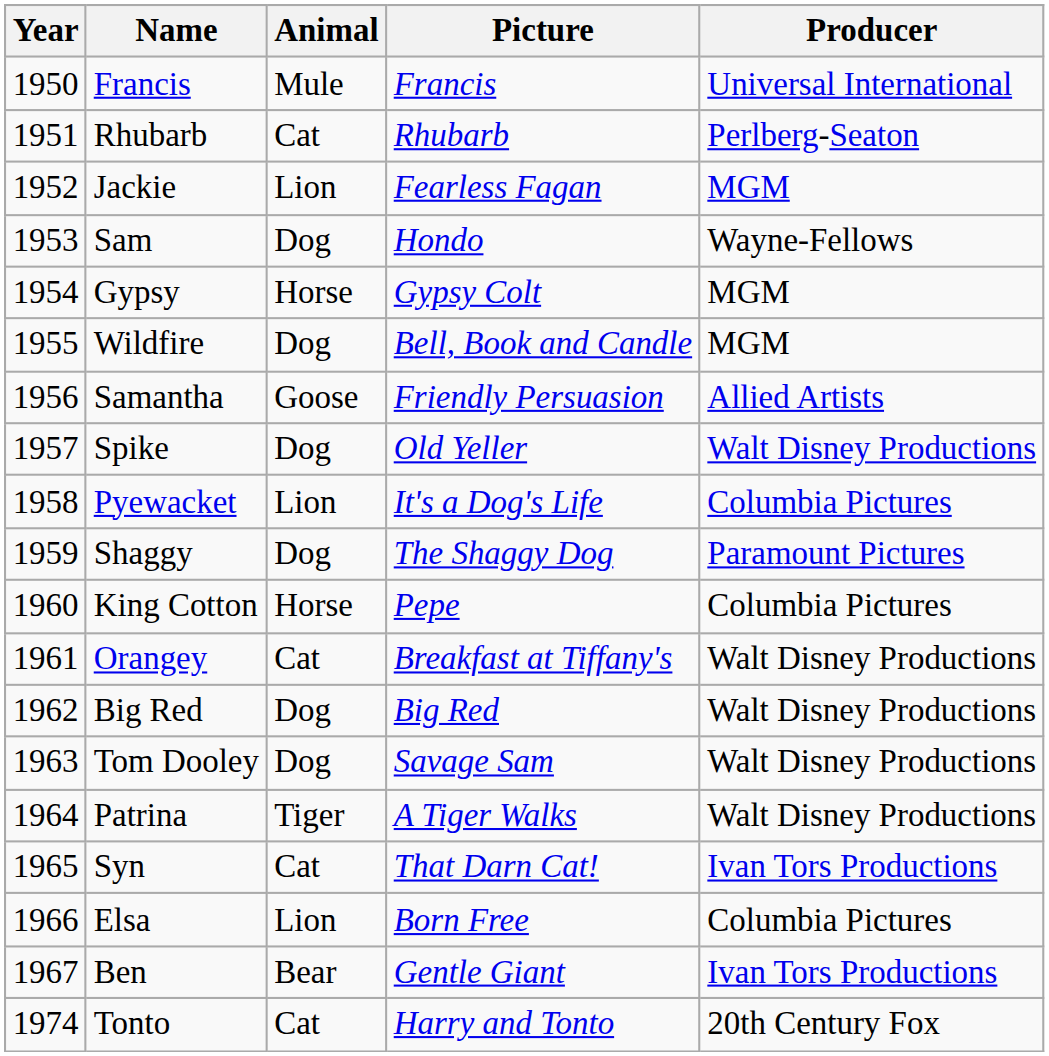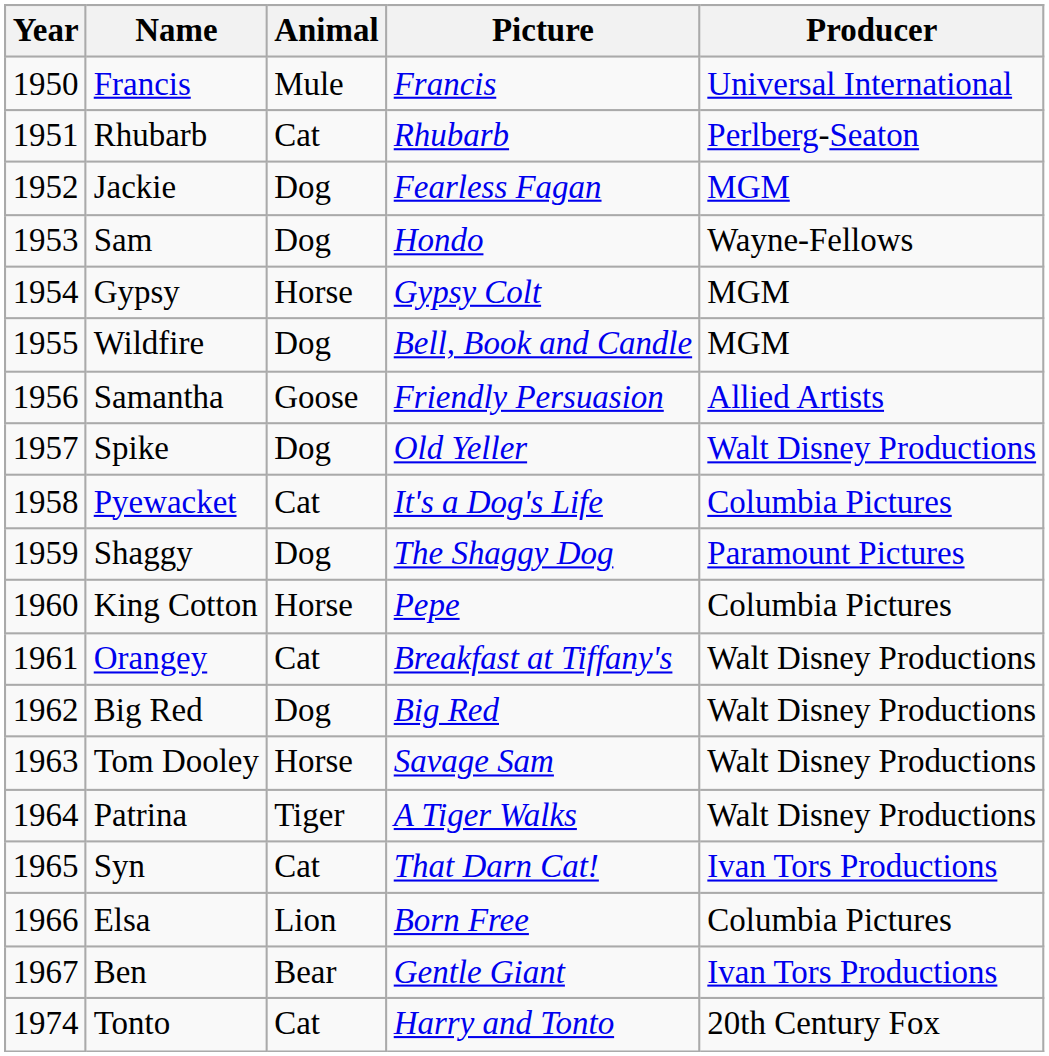 <table class="wikitable sortable">
 <tr>
 <th>Year</th>
 <th>Name</th>
 <th>Animal</th>
 <th>Picture</th>
 <th>Producer</th>
 </tr>
 <tr>
 <td>1950</td>
 <td><a href='#'>Francis</a></td>
 <td>Mule</td>
 <td><em><a href='#'>Francis</a></em></td>
 <td><a href='#'>Universal International</a></td>
 </tr>
 <tr>
 <td>1951</td>
 <td>Rhubarb</td>
 <td>Cat</td>
 <td><em><a href='#'>Rhubarb</a></em></td>
 <td><a href='#'>Perlberg</a>-<a href='#'>Seaton</a></td>
 </tr>
 <tr>
 <td>1952</td>
 <td>Jackie</td>
-<td>Lion</td>
+<td>Dog</td>
 <td><em><a href='#'>Fearless Fagan</a></em></td>
 <td><a href='#'>MGM</a></td>
 </tr>
 <tr>
 <td>1953</td>
 <td>Sam</td>
 <td>Dog</td>
 <td><em><a href='#'>Hondo</a></em></td>
 <td>Wayne-Fellows</td>
 </tr>
 <tr>
 <td>1954</td>
 <td>Gypsy</td>
 <td>Horse</td>
 <td><em><a href='#'>Gypsy Colt</a></em></td>
 <td>MGM</td>
 </tr>
 <tr>
 <td>1955</td>
 <td>Wildfire</td>
 <td>Dog</td>
 <td><em><a href='#'>Bell, Book and Candle</a></em></td>
 <td>MGM</td>
 </tr>
 <tr>
 <td>1956</td>
 <td>Samantha</td>
 <td>Goose</td>
 <td><em><a href='#'>Friendly Persuasion</a></em></td>
 <td><a href='#'>Allied Artists</a></td>
 </tr>
 <tr>
 <td>1957</td>
 <td>Spike</td>
 <td>Dog</td>
 <td><em><a href='#'>Old Yeller</a></em></td>
 <td><a href='#'>Walt Disney Productions</a></td>
 </tr>
 <tr>
 <td>1958</td>
 <td><a href='#'>Pyewacket</a></td>
-<td>Lion</td>
+<td>Cat</td>
 <td><em><a href='#'>It's a Dog's Life</a></em></td>
 <td><a href='#'>Columbia Pictures</a></td>
 </tr>
 <tr>
 <td>1959</td>
 <td>Shaggy</td>
 <td>Dog</td>
 <td><em><a href='#'>The Shaggy Dog</a></em></td>
 <td><a href='#'>Paramount Pictures</a></td>
 </tr>
 <tr>
 <td>1960</td>
 <td>King Cotton</td>
 <td>Horse</td>
 <td><em><a href='#'>Pepe</a></em></td>
 <td>Columbia Pictures</td>
 </tr>
 <tr>
 <td>1961</td>
 <td><a href='#'>Orangey</a></td>
 <td>Cat</td>
 <td><em><a href='#'>Breakfast at Tiffany's</a></em></td>
 <td>Walt Disney Productions</td>
 </tr>
 <tr>
 <td>1962</td>
 <td>Big Red</td>
 <td>Dog</td>
 <td><em><a href='#'>Big Red</a></em></td>
 <td>Walt Disney Productions</td>
 </tr>
 <tr>
 <td>1963</td>
 <td>Tom Dooley</td>
-<td>Dog</td>
+<td>Horse</td>
 <td><em><a href='#'>Savage Sam</a></em></td>
 <td>Walt Disney Productions</td>
 </tr>
 <tr>
 <td>1964</td>
 <td>Patrina</td>
 <td>Tiger</td>
 <td><em><a href='#'>A Tiger Walks</a></em></td>
 <td>Walt Disney Productions</td>
 </tr>
 <tr>
 <td>1965</td>
 <td>Syn</td>
 <td>Cat</td>
 <td><em><a href='#'>That Darn Cat!</a></em></td>
 <td><a href='#'>Ivan Tors Productions</a></td>
 </tr>
 <tr>
 <td>1966</td>
 <td>Elsa</td>
 <td>Lion</td>
 <td><em><a href='#'>Born Free</a></em></td>
 <td>Columbia Pictures</td>
 </tr>
 <tr>
 <td>1967</td>
 <td>Ben</td>
 <td>Bear</td>
 <td><em><a href='#'>Gentle Giant</a></em></td>
 <td><a href='#'>Ivan Tors Productions</a></td>
 </tr>
 <tr>
 <td>1974</td>
 <td>Tonto</td>
 <td>Cat</td>
 <td><em><a href='#'>Harry and Tonto</a></em></td>
 <td>20th Century Fox</td>
 </tr>
 </table>
